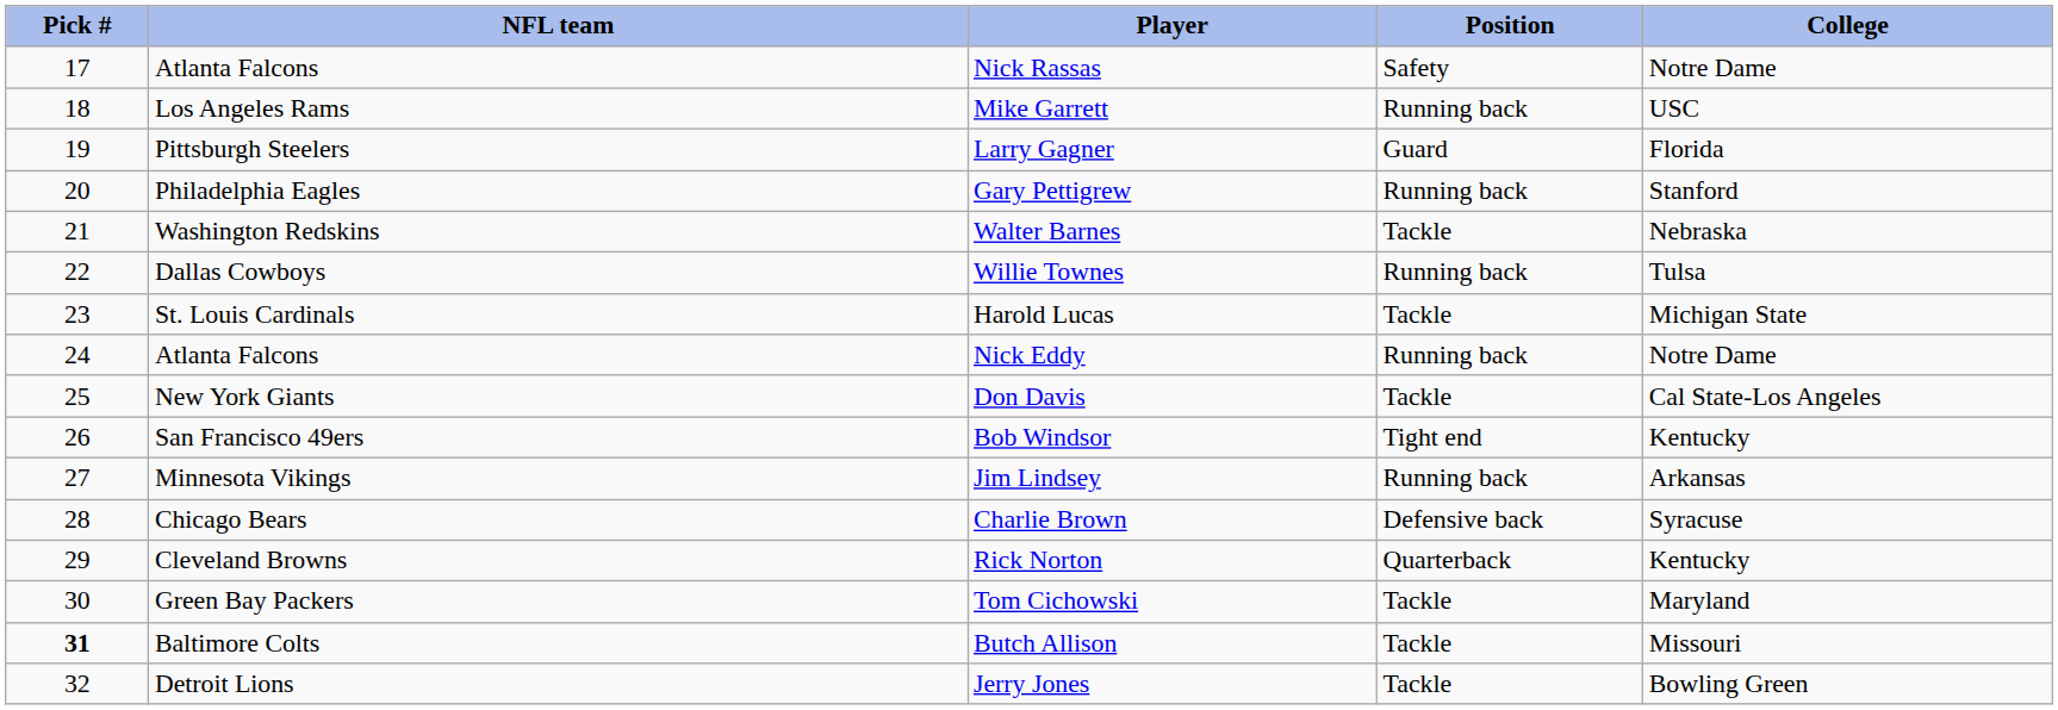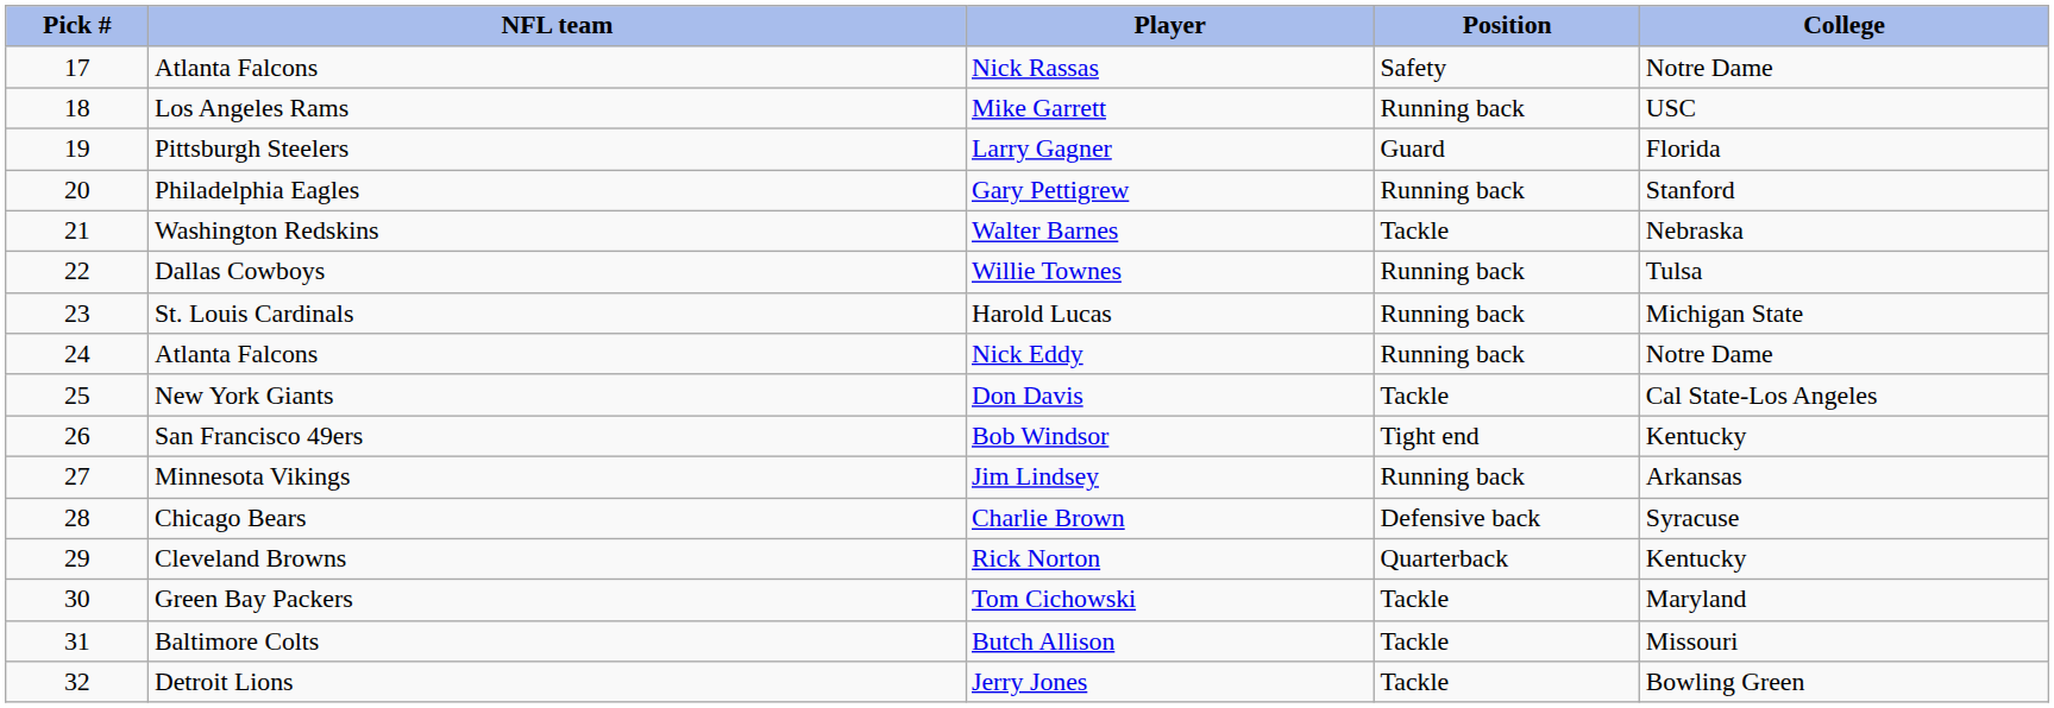 <table class="wikitable sortable sortable" style="width: 100%">
 <tr>
 <th style="background:#A8BDEC;" width=7%>Pick #</th>
 <th width=40% style="background:#A8BDEC;">NFL team</th>
 <th width=20% style="background:#A8BDEC;">Player</th>
 <th width=13% style="background:#A8BDEC;">Position</th>
 <th style="background:#A8BDEC;">College</th>
 </tr>
 <tr>
 <td align=center>17</td>
 <td>Atlanta Falcons</td>
 <td><a href='#'>Nick Rassas</a></td>
 <td>Safety</td>
 <td>Notre Dame</td>
 </tr>
 <tr>
 <td align=center>18</td>
 <td>Los Angeles Rams</td>
 <td><a href='#'>Mike Garrett</a></td>
 <td>Running back</td>
 <td>USC</td>
 </tr>
 <tr>
 <td align=center>19</td>
 <td>Pittsburgh Steelers</td>
 <td><a href='#'>Larry Gagner</a></td>
 <td>Guard</td>
 <td>Florida</td>
 </tr>
 <tr>
 <td align=center>20</td>
 <td>Philadelphia Eagles</td>
 <td><a href='#'>Gary Pettigrew</a></td>
 <td>Running back</td>
 <td>Stanford</td>
 </tr>
 <tr>
 <td align=center>21</td>
 <td>Washington Redskins</td>
 <td><a href='#'>Walter Barnes</a></td>
 <td>Tackle</td>
 <td>Nebraska</td>
 </tr>
 <tr>
 <td align=center>22</td>
 <td>Dallas Cowboys</td>
 <td><a href='#'>Willie Townes</a></td>
 <td>Running back</td>
 <td>Tulsa</td>
 </tr>
 <tr>
 <td align=center>23</td>
 <td>St. Louis Cardinals</td>
 <td>Harold Lucas</td>
-<td>Tackle</td>
+<td>Running back</td>
 <td>Michigan State</td>
 </tr>
 <tr>
 <td align=center>24</td>
 <td>Atlanta Falcons</td>
 <td><a href='#'>Nick Eddy</a></td>
 <td>Running back</td>
 <td>Notre Dame</td>
 </tr>
 <tr>
 <td align=center>25</td>
 <td>New York Giants</td>
 <td><a href='#'>Don Davis</a></td>
 <td>Tackle</td>
 <td>Cal State-Los Angeles</td>
 </tr>
 <tr>
 <td align=center>26</td>
 <td>San Francisco 49ers</td>
 <td><a href='#'>Bob Windsor</a></td>
 <td>Tight end</td>
 <td>Kentucky</td>
 </tr>
 <tr>
 <td align=center>27</td>
 <td>Minnesota Vikings</td>
 <td><a href='#'>Jim Lindsey</a></td>
 <td>Running back</td>
 <td>Arkansas</td>
 </tr>
 <tr>
 <td align=center>28</td>
 <td>Chicago Bears</td>
 <td><a href='#'>Charlie Brown</a></td>
 <td>Defensive back</td>
 <td>Syracuse</td>
 </tr>
 <tr>
 <td align=center>29</td>
 <td>Cleveland Browns</td>
 <td><a href='#'>Rick Norton</a></td>
 <td>Quarterback</td>
 <td>Kentucky</td>
 </tr>
 <tr>
 <td align=center>30</td>
 <td>Green Bay Packers</td>
 <td><a href='#'>Tom Cichowski</a></td>
 <td>Tackle</td>
 <td>Maryland</td>
 </tr>
 <tr>
-<td align=center><strong>31</strong></td>
+<td align=center>31</td>
 <td>Baltimore Colts</td>
 <td><a href='#'>Butch Allison</a></td>
 <td>Tackle</td>
 <td>Missouri</td>
 </tr>
 <tr>
 <td align=center>32</td>
 <td>Detroit Lions</td>
 <td><a href='#'>Jerry Jones</a></td>
 <td>Tackle</td>
 <td>Bowling Green</td>
 </tr>
 </table>
